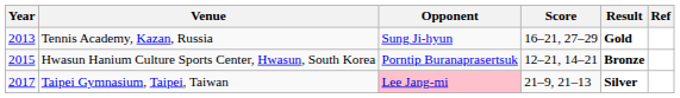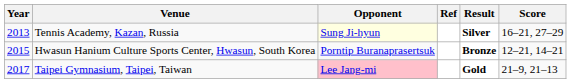 <table class="sortable wikitable" style="font-size: 90%">
 <tr>
 <th>Year</th>
 <th>Venue</th>
 <th>Opponent</th>
+<th>Ref</th>
+<th>Result</th>
 <th>Score</th>
-<th>Result</th>
-<th>Ref</th>
 </tr>
 <tr>
 <td align="center"><a href='#'>2013</a></td>
 <td align="left">Tennis Academy, <a href='#'>Kazan</a>, Russia</td>
-<td align="left"> <a href='#'>Sung Ji-hyun</a></td>
+<td align="left" style="background: lightyellow;"> <a href='#'>Sung Ji-hyun</a></td>
+<td style="text-align:center; background:white"></td>
+<td style="text-align:left; background:white"> <strong>Silver</strong></td>
 <td align="left">16–21, 27–29</td>
-<td style="text-align:left; background:white"> <strong>Gold</strong></td>
-<td style="text-align:center; background:white"></td>
 </tr>
 <tr>
 <td align="center"><a href='#'>2015</a></td>
 <td align="left">Hwasun Hanium Culture Sports Center, <a href='#'>Hwasun</a>, South Korea</td>
 <td align="left"> <a href='#'>Porntip Buranaprasertsuk</a></td>
+<td style="text-align:center; background:white"></td>
+<td style="text-align:left; background:white"> <strong>Bronze</strong></td>
 <td align="left">12–21, 14–21</td>
-<td style="text-align:left; background:white"> <strong>Bronze</strong></td>
-<td style="text-align:center; background:white"></td>
 </tr>
 <tr>
 <td align="center"><a href='#'>2017</a></td>
 <td align="left"><a href='#'>Taipei Gymnasium</a>, <a href='#'>Taipei</a>, Taiwan</td>
 <td align="left" style="background: pink;"> <a href='#'>Lee Jang-mi</a></td>
+<td style="text-align:center; background:white"></td>
+<td style="text-align:left; background:white"> <strong>Gold</strong></td>
 <td align="left">21–9, 21–13</td>
-<td style="text-align:left; background:white"> <strong>Silver</strong></td>
-<td style="text-align:center; background:white"></td>
 </tr>
 </table>
